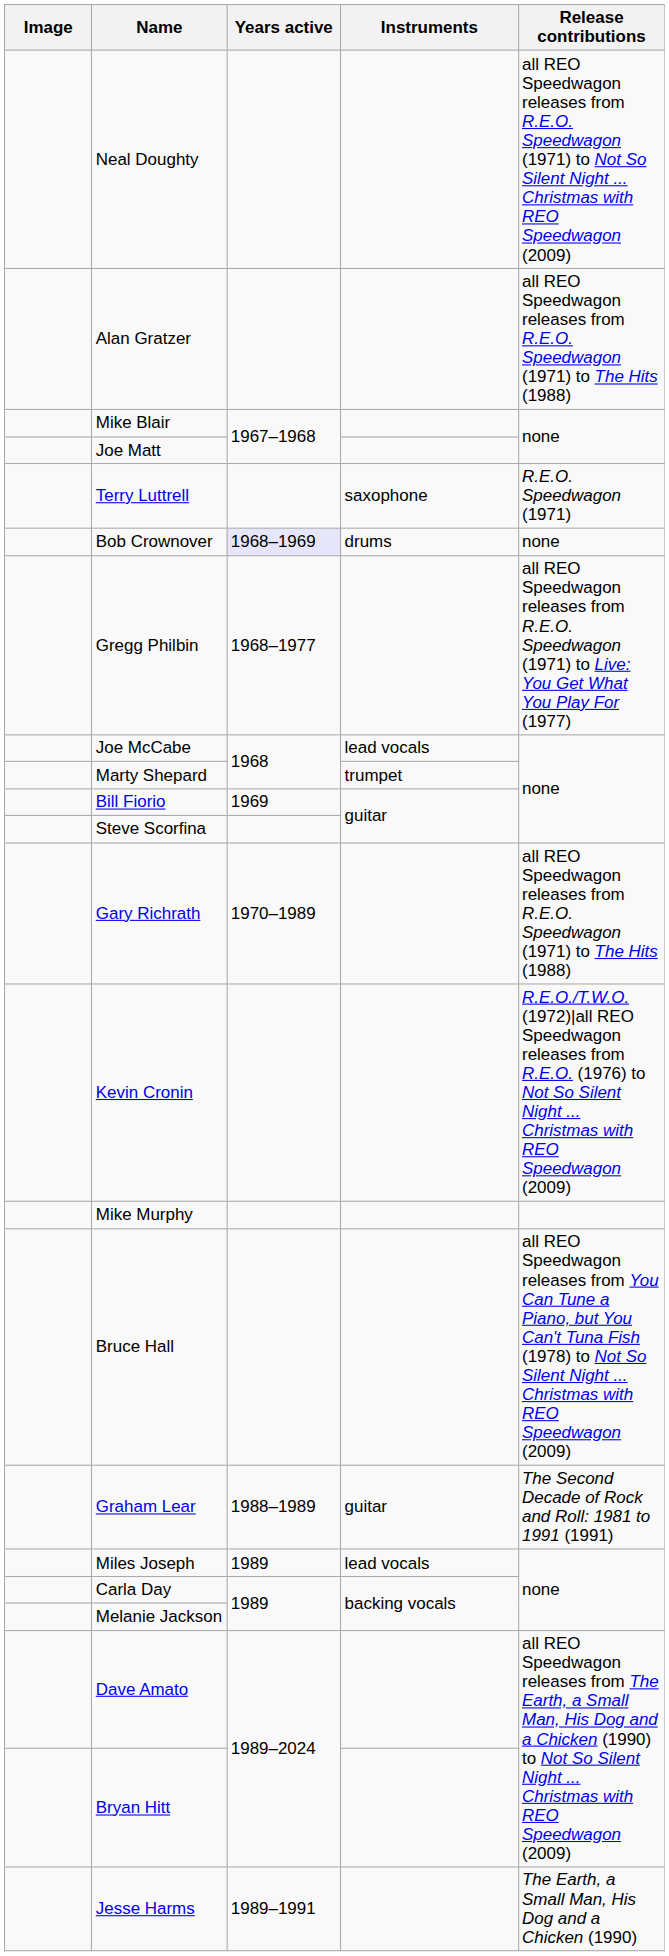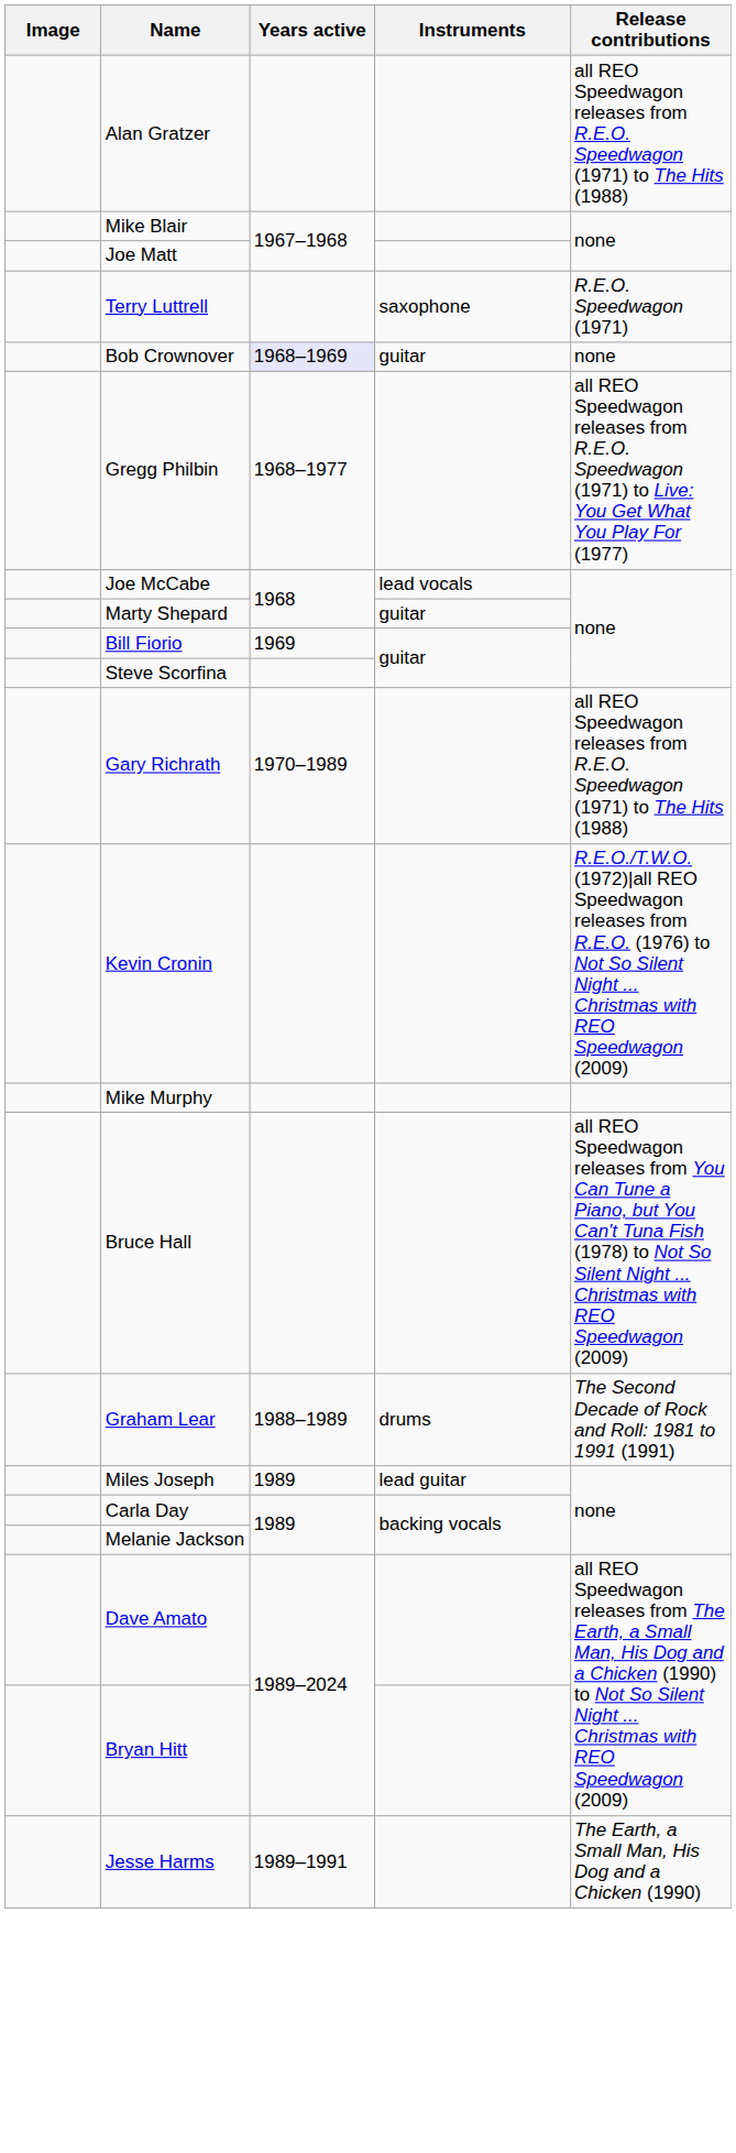 <table class="wikitable" border="1" width=100%>
 <tr>
 <th width="75">Image</th>
 <th width="120">Name</th>
 <th width="100">Years active</th>
 <th width="160">Instruments</th>
 <th>Release contributions</th>
-</tr>
-<tr>
-<td></td>
-<td>Neal Doughty</td>
-<td></td>
-<td></td>
-<td>all REO Speedwagon releases from <em><a href='#'>R.E.O. Speedwagon</a></em> (1971) to <em><a href='#'>Not So Silent Night&nbsp;... Christmas with REO Speedwagon</a></em> (2009)</td>
 </tr>
 <tr>
 <td></td>
 <td>Alan Gratzer</td>
 <td></td>
 <td></td>
 <td>all REO Speedwagon releases from <em><a href='#'>R.E.O. Speedwagon</a></em> (1971) to <em><a href='#'>The Hits</a></em> (1988)</td>
 </tr>
 <tr>
 <td></td>
 <td>Mike Blair</td>
 <td rowspan="2">1967–1968</td>
 <td></td>
 <td rowspan="2">none</td>
 </tr>
 <tr>
 <td></td>
 <td>Joe Matt</td>
 <td></td>
 </tr>
 <tr>
 <td></td>
 <td><a href='#'>Terry Luttrell</a></td>
 <td></td>
 <td>saxophone</td>
 <td><em>R.E.O. Speedwagon</em> (1971)</td>
 </tr>
 <tr>
 <td></td>
 <td>Bob Crownover</td>
 <td style="background: lavender;">1968–1969</td>
-<td>drums</td>
+<td>guitar</td>
 <td>none</td>
 </tr>
 <tr>
 <td></td>
 <td>Gregg Philbin</td>
 <td>1968–1977 </td>
 <td></td>
 <td>all REO Speedwagon releases from <em>R.E.O. Speedwagon</em> (1971) to <em><a href='#'>Live: You Get What You Play For</a></em> (1977)</td>
 </tr>
 <tr>
 <td></td>
 <td>Joe McCabe</td>
 <td rowspan="2">1968</td>
 <td>lead vocals</td>
 <td rowspan="4">none</td>
 </tr>
 <tr>
 <td></td>
 <td>Marty Shepard</td>
-<td>trumpet</td>
+<td>guitar</td>
 </tr>
 <tr>
 <td></td>
 <td><a href='#'>Bill Fiorio</a></td>
 <td>1969</td>
 <td rowspan="2">guitar</td>
 </tr>
 <tr>
 <td></td>
 <td>Steve Scorfina</td>
 <td></td>
 </tr>
 <tr>
 <td></td>
 <td><a href='#'>Gary Richrath</a></td>
 <td>1970–1989 </td>
 <td></td>
 <td>all REO Speedwagon releases from <em>R.E.O. Speedwagon</em> (1971) to <em><a href='#'>The Hits</a></em> (1988)</td>
 </tr>
 <tr>
 <td></td>
 <td><a href='#'>Kevin Cronin</a></td>
 <td></td>
 <td></td>
 <td {{hlist><em><a href='#'>R.E.O./T.W.O.</a></em> (1972)|all REO Speedwagon releases from <em><a href='#'>R.E.O.</a></em> (1976) to <em><a href='#'>Not So Silent Night&nbsp;... Christmas with REO Speedwagon</a></em> (2009)</td>
 </tr>
 <tr>
 <td></td>
 <td>Mike Murphy</td>
 <td></td>
 <td></td>
 <td></td>
 </tr>
 <tr>
 <td></td>
 <td>Bruce Hall</td>
 <td></td>
 <td></td>
 <td>all REO Speedwagon releases from <em><a href='#'>You Can Tune a Piano, but You Can't Tuna Fish</a></em> (1978) to <em><a href='#'>Not So Silent Night&nbsp;... Christmas with REO Speedwagon</a></em> (2009)</td>
 </tr>
 <tr>
 <td></td>
 <td><a href='#'>Graham Lear</a></td>
 <td>1988–1989</td>
-<td>guitar</td>
+<td>drums</td>
 <td><em>The Second Decade of Rock and Roll: 1981 to 1991</em> (1991)</td>
 </tr>
 <tr>
 <td></td>
 <td>Miles Joseph</td>
 <td>1989 </td>
-<td>lead vocals</td>
+<td>lead guitar</td>
 <td rowspan="3">none</td>
 </tr>
 <tr>
 <td></td>
 <td>Carla Day</td>
 <td rowspan="2">1989</td>
 <td rowspan="2">backing vocals</td>
 </tr>
 <tr>
 <td></td>
 <td>Melanie Jackson</td>
 </tr>
 <tr>
 <td></td>
 <td><a href='#'>Dave Amato</a></td>
 <td rowspan="2">1989–2024</td>
 <td></td>
 <td rowspan="2">all REO Speedwagon releases from <em><a href='#'>The Earth, a Small Man, His Dog and a Chicken</a></em> (1990) to <em><a href='#'>Not So Silent Night&nbsp;... Christmas with REO Speedwagon</a></em> (2009)</td>
 </tr>
 <tr>
 <td></td>
 <td><a href='#'>Bryan Hitt</a></td>
 <td></td>
 </tr>
 <tr>
 <td></td>
 <td><a href='#'>Jesse Harms</a></td>
 <td>1989–1991</td>
 <td></td>
 <td><em>The Earth, a Small Man, His Dog and a Chicken</em> (1990)</td>
 </tr>
 </table>
